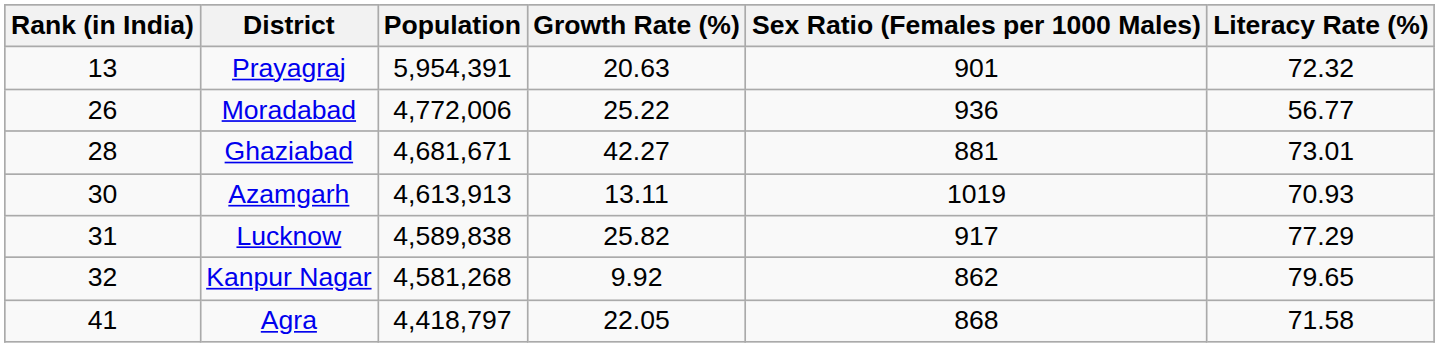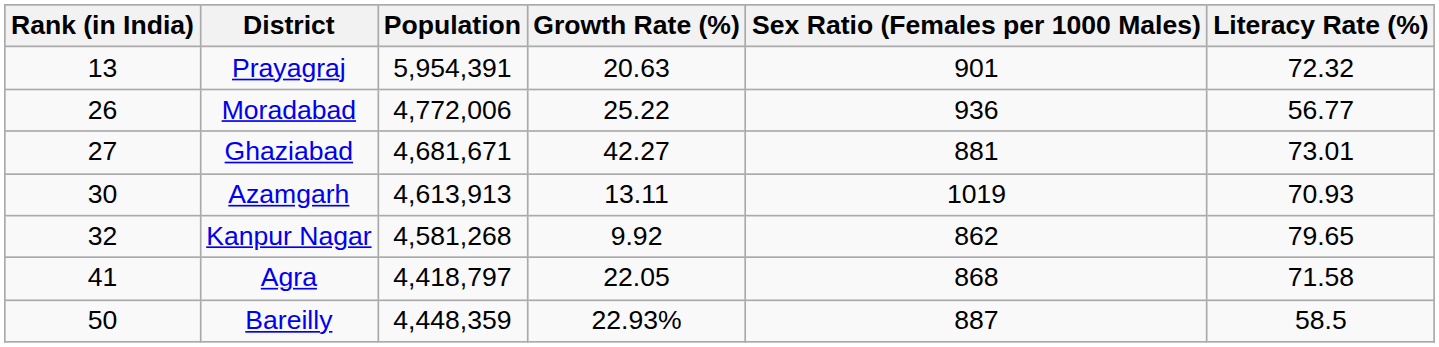 <table class="wikitable sortable mw-collapsible">
 <tr style="background:#ccc; text-align:center">
 <th>Rank (in India)</th>
 <th>District</th>
 <th>Population</th>
 <th>Growth Rate (%)</th>
 <th>Sex Ratio (Females per 1000 Males)</th>
 <th>Literacy Rate (%)</th>
 </tr>
 <tr style="vertical-align:middle; text-align:center">
 <td>13</td>
 <td><a href='#'>Prayagraj</a></td>
 <td>5,954,391</td>
 <td>20.63</td>
 <td>901</td>
 <td>72.32</td>
 </tr>
 <tr style="vertical-align:middle; text-align:center">
 <td>26</td>
 <td><a href='#'>Moradabad</a></td>
 <td>4,772,006</td>
 <td>25.22</td>
 <td>936</td>
 <td>56.77</td>
 </tr>
 <tr style="vertical-align:middle; text-align:center">
-<td>28</td>
+<td>27</td>
 <td><a href='#'>Ghaziabad</a></td>
 <td>4,681,671</td>
 <td>42.27</td>
 <td>881</td>
 <td>73.01</td>
 </tr>
 <tr style="vertical-align:middle; text-align:center">
 <td>30</td>
 <td><a href='#'>Azamgarh</a></td>
 <td>4,613,913</td>
 <td>13.11</td>
 <td>1019</td>
 <td>70.93</td>
-</tr>
-<tr style="vertical-align:middle; text-align:center">
-<td>31</td>
-<td><a href='#'>Lucknow</a></td>
-<td>4,589,838</td>
-<td>25.82</td>
-<td>917</td>
-<td>77.29</td>
 </tr>
 <tr style="vertical-align:middle; text-align:center">
 <td>32</td>
 <td><a href='#'>Kanpur Nagar</a></td>
 <td>4,581,268</td>
 <td>9.92</td>
 <td>862</td>
 <td>79.65</td>
 </tr>
 <tr style="vertical-align:middle; text-align:center">
 <td>41</td>
 <td><a href='#'>Agra</a></td>
 <td>4,418,797</td>
 <td>22.05</td>
 <td>868</td>
 <td>71.58</td>
 </tr>
+<tr style="vertical-align:middle; text-align:center">
+<td>50</td>
+<td><a href='#'>Bareilly</a></td>
+<td>4,448,359</td>
+<td>22.93%</td>
+<td>887</td>
+<td>58.5</td>
+</tr>
 </table>
